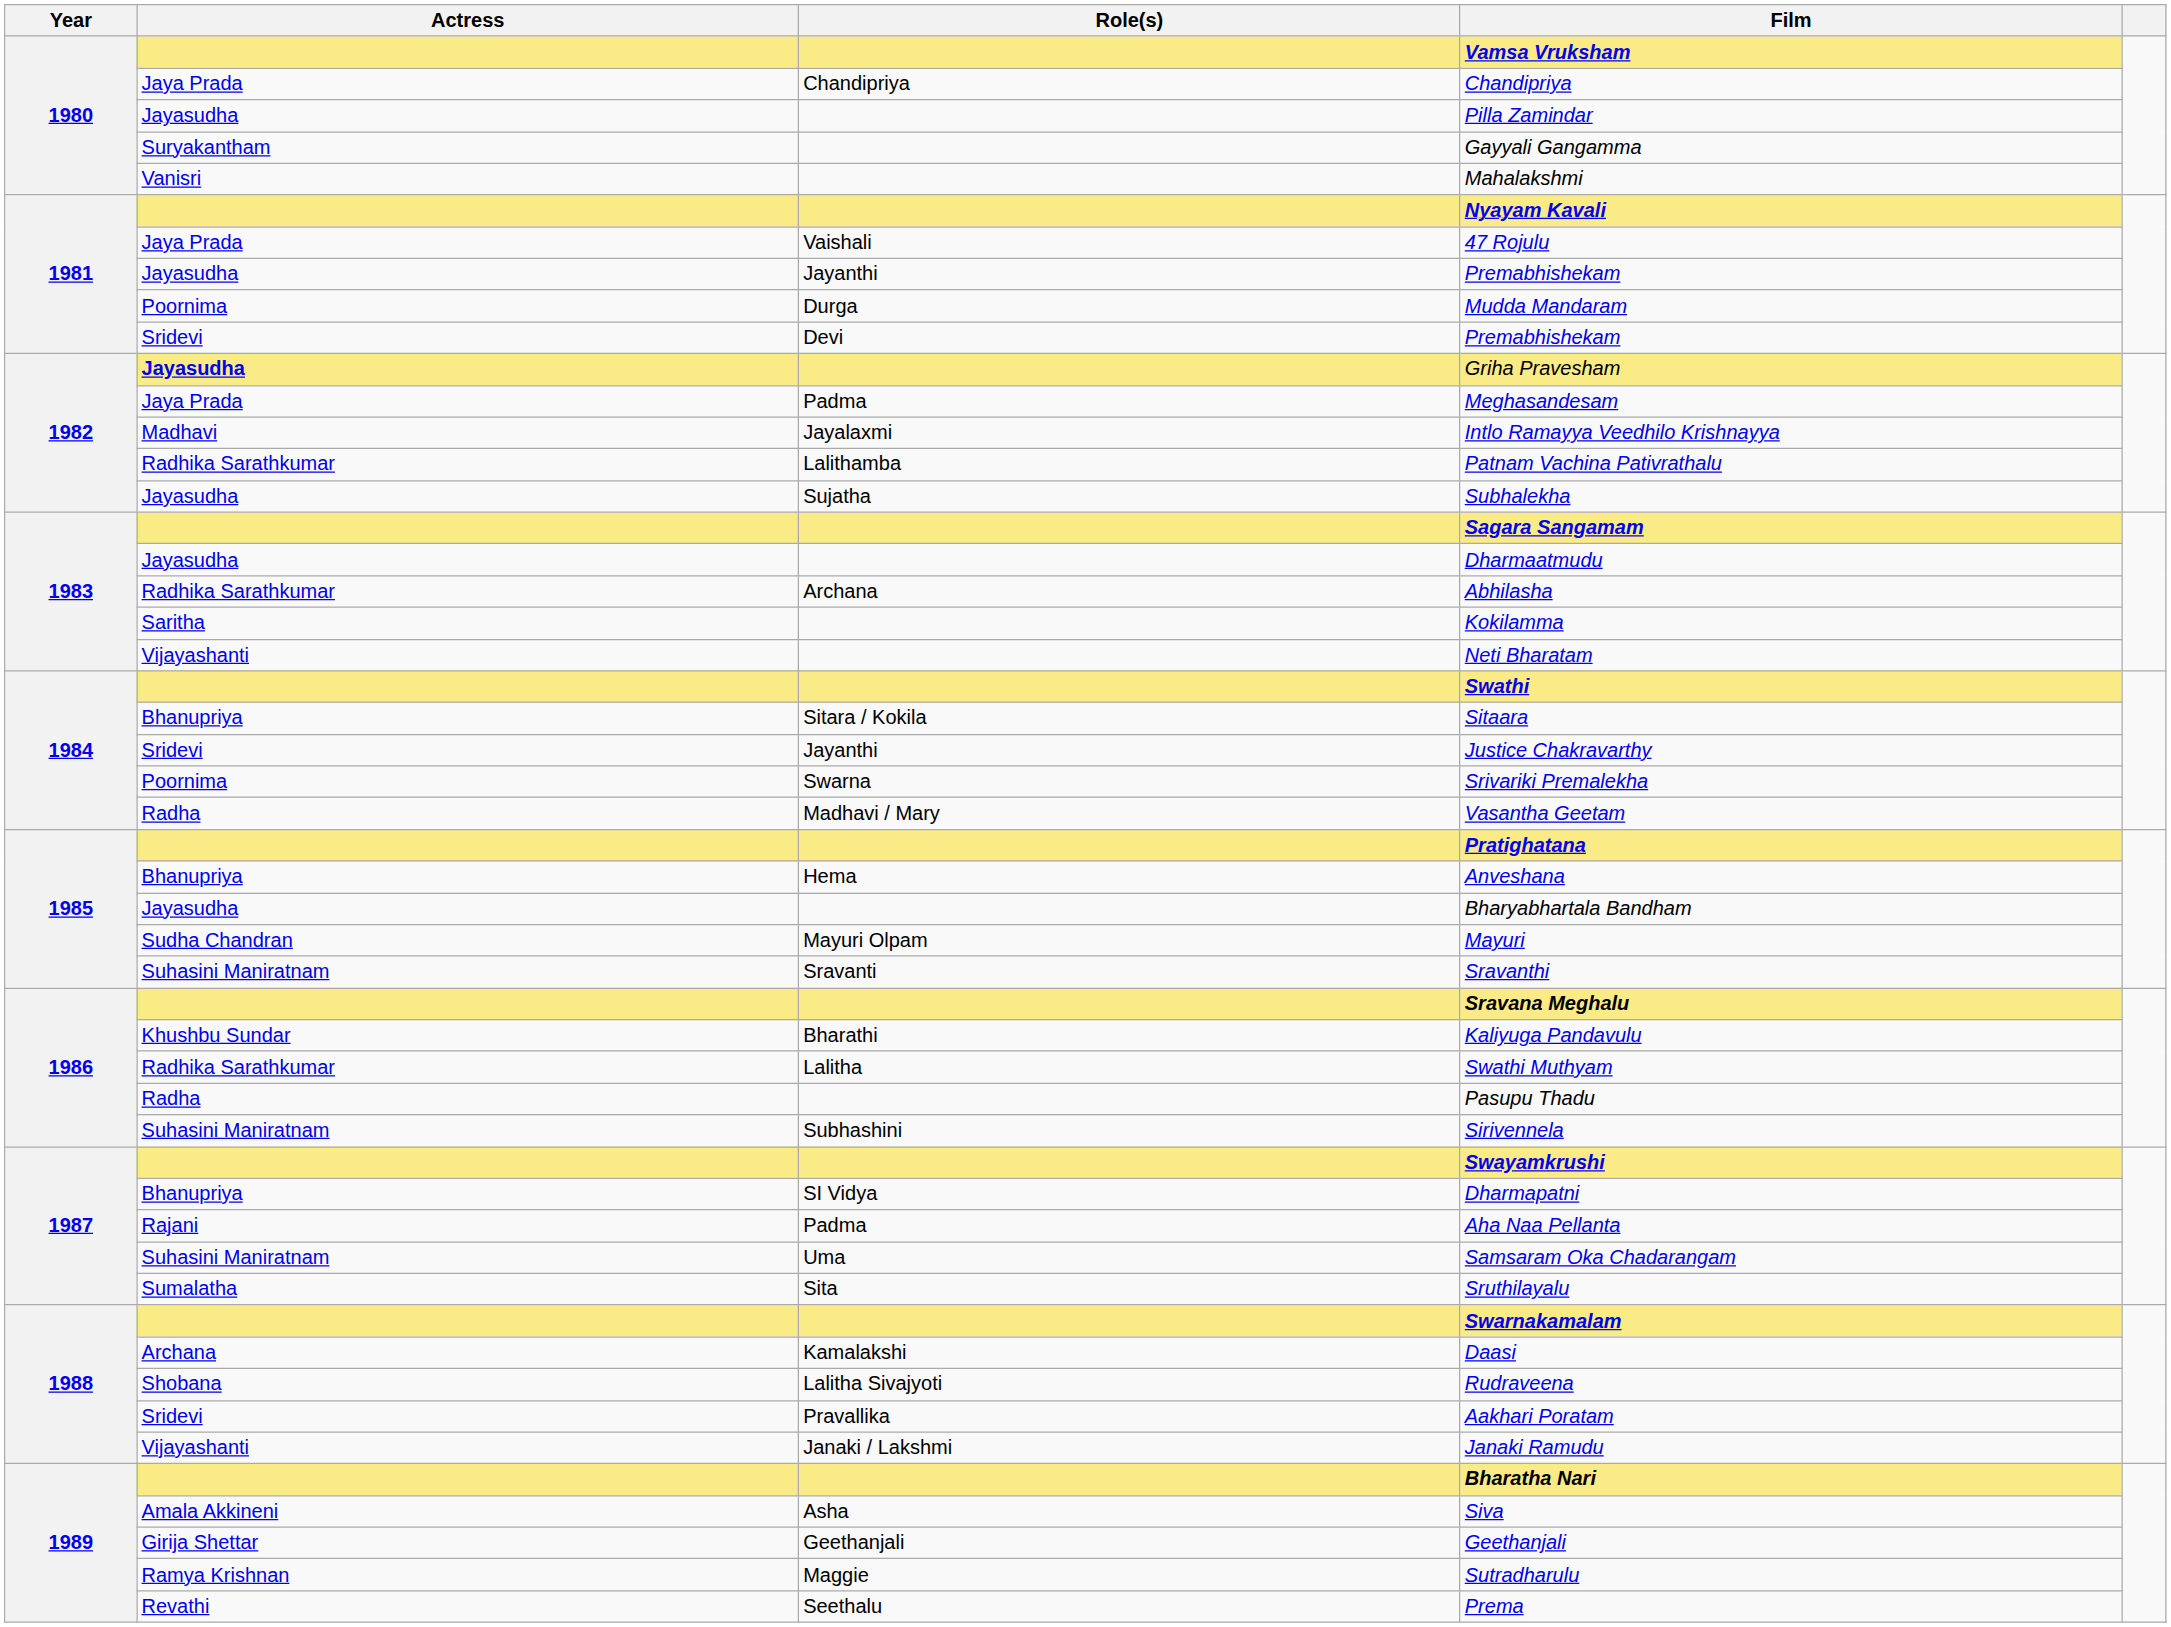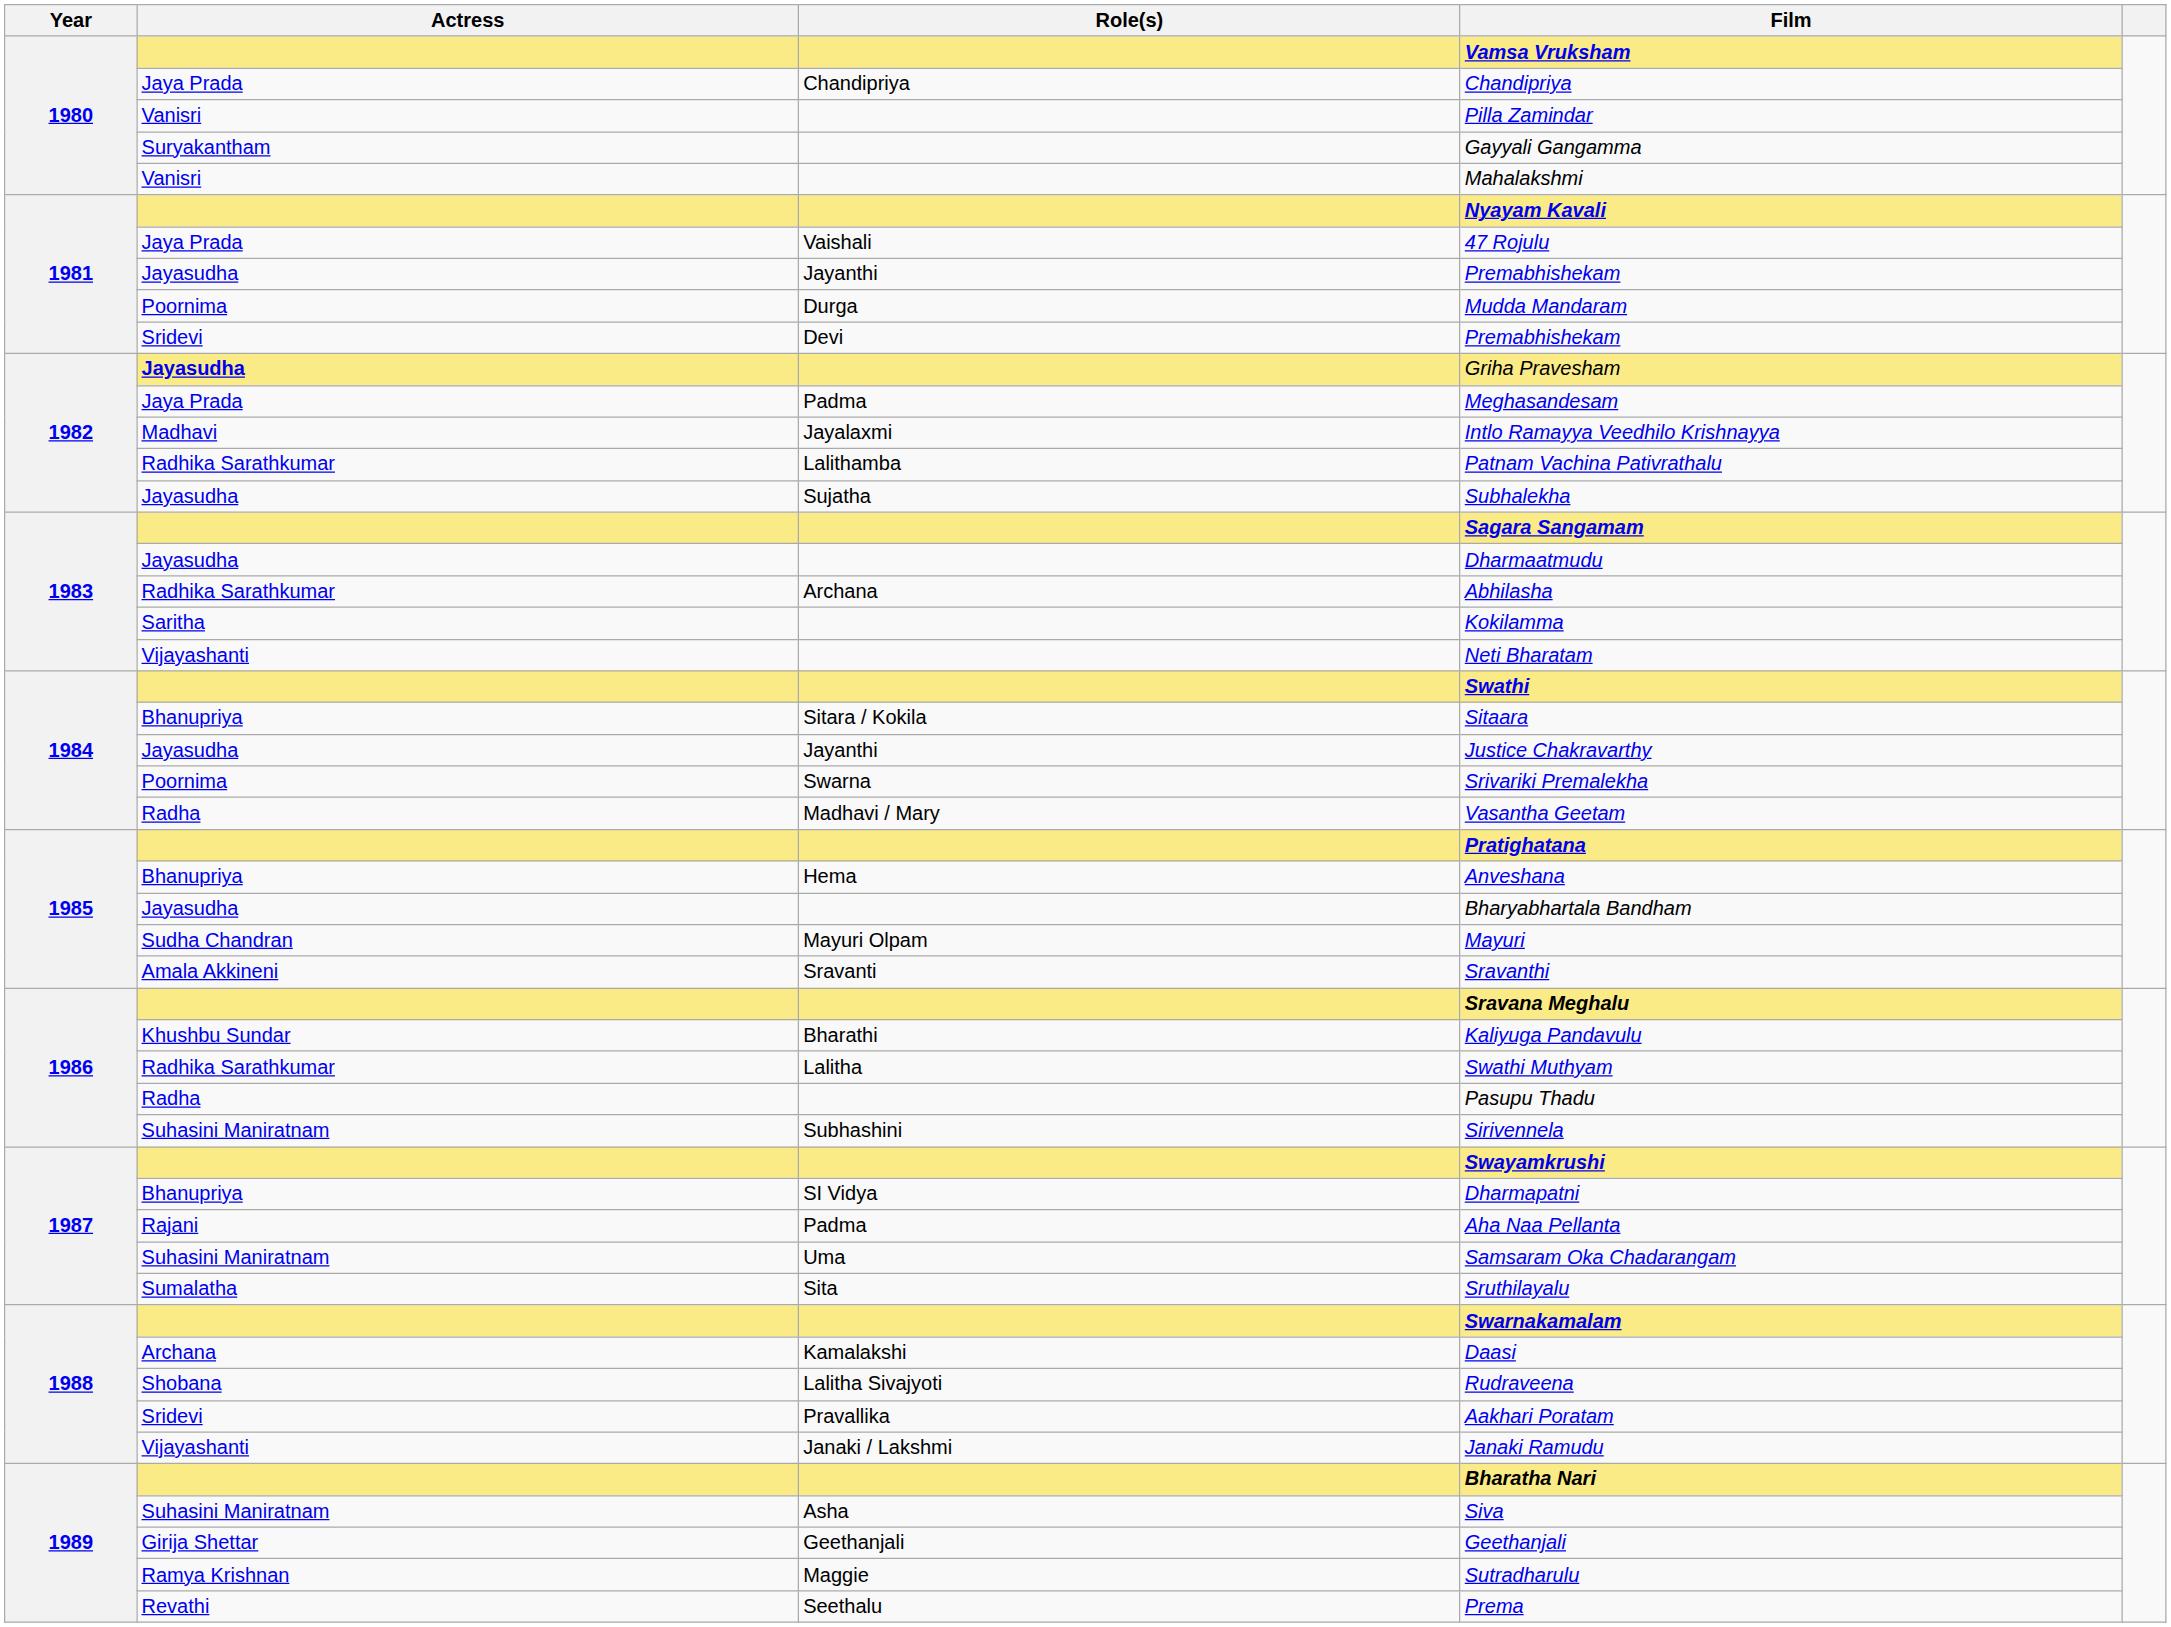 <table class="wikitable sortable">
 <tr>
 <th scope="col" style="width:3%;">Year</th>
 <th scope="col" style="width:15%;">Actress</th>
 <th scope="col" style="width:15%;">Role(s)</th>
 <th scope="col" style="width:15%;">Film</th>
 <th scope="col" style="width:1%;" class="unsortable"></th>
 </tr>
 <tr>
 <th rowspan="5" scope="row" style="text-align:center"><a href='#'>1980</a></th>
 <td style="background:#FAEB86;"><strong> </strong></td>
 <td style="background:#FAEB86;"><strong></strong></td>
 <td style="background:#FAEB86;"><strong><em><a href='#'>Vamsa Vruksham</a></em></strong></td>
 <td rowspan="5" style="text-align:center;"></td>
 </tr>
 <tr>
 <td><a href='#'>Jaya Prada</a></td>
 <td>Chandipriya</td>
 <td><em><a href='#'>Chandipriya</a></em></td>
 </tr>
 <tr>
-<td><a href='#'>Jayasudha</a></td>
+<td><a href='#'>Vanisri</a></td>
 <td></td>
 <td><em><a href='#'>Pilla Zamindar</a></em></td>
 </tr>
 <tr>
 <td><a href='#'>Suryakantham</a></td>
 <td></td>
 <td><em>Gayyali Gangamma</em></td>
 </tr>
 <tr>
 <td><a href='#'>Vanisri</a></td>
 <td></td>
 <td><em>Mahalakshmi</em></td>
 </tr>
 <tr>
 <th rowspan="5" scope="row" style="text-align:center"><a href='#'>1981</a></th>
 <td style="background:#FAEB86;"><strong> </strong></td>
 <td style="background:#FAEB86;"><strong></strong></td>
 <td style="background:#FAEB86;"><strong><em><a href='#'>Nyayam Kavali</a></em></strong></td>
 <td rowspan="5" style="text-align:center;"></td>
 </tr>
 <tr>
 <td><a href='#'>Jaya Prada</a></td>
 <td>Vaishali</td>
 <td><em><a href='#'>47 Rojulu</a></em></td>
 </tr>
 <tr>
 <td><a href='#'>Jayasudha</a></td>
 <td>Jayanthi</td>
 <td><em><a href='#'>Premabhishekam</a></em></td>
 </tr>
 <tr>
 <td><a href='#'>Poornima</a></td>
 <td>Durga</td>
 <td><em><a href='#'>Mudda Mandaram</a></em></td>
 </tr>
 <tr>
 <td><a href='#'>Sridevi</a></td>
 <td>Devi</td>
 <td><em><a href='#'>Premabhishekam</a></em></td>
 </tr>
 <tr>
 <th rowspan="5" scope="row" style="text-align:center"><a href='#'>1982</a></th>
 <td style="background:#FAEB86;"><strong><a href='#'>Jayasudha</a></strong> <strong></strong></td>
 <td style="background:#FAEB86;"></td>
 <td style="background:#FAEB86;"><em>Griha Pravesham</em></td>
 <td rowspan="5" style="text-align:center;"></td>
 </tr>
 <tr>
 <td><a href='#'>Jaya Prada</a></td>
 <td>Padma</td>
 <td><em><a href='#'>Meghasandesam</a></em></td>
 </tr>
 <tr>
 <td><a href='#'>Madhavi</a></td>
 <td>Jayalaxmi</td>
 <td><em><a href='#'>Intlo Ramayya Veedhilo Krishnayya</a></em></td>
 </tr>
 <tr>
 <td><a href='#'>Radhika Sarathkumar</a></td>
 <td>Lalithamba</td>
 <td><em><a href='#'>Patnam Vachina Pativrathalu</a></em></td>
 </tr>
 <tr>
 <td><a href='#'>Jayasudha</a></td>
 <td>Sujatha</td>
 <td><em><a href='#'>Subhalekha</a></em></td>
 </tr>
 <tr>
 <th rowspan="5" scope="row" style="text-align:center"><a href='#'>1983</a></th>
 <td style="background:#FAEB86;"><strong> </strong></td>
 <td style="background:#FAEB86;"><strong></strong></td>
 <td style="background:#FAEB86;"><strong><em><a href='#'>Sagara Sangamam</a></em></strong></td>
 <td rowspan="5" style="text-align:center;"></td>
 </tr>
 <tr>
 <td><a href='#'>Jayasudha</a></td>
 <td></td>
 <td><em><a href='#'>Dharmaatmudu</a></em></td>
 </tr>
 <tr>
 <td><a href='#'>Radhika Sarathkumar</a></td>
 <td>Archana</td>
 <td><em><a href='#'>Abhilasha</a></em></td>
 </tr>
 <tr>
 <td><a href='#'>Saritha</a></td>
 <td></td>
 <td><em><a href='#'>Kokilamma</a></em></td>
 </tr>
 <tr>
 <td><a href='#'>Vijayashanti</a></td>
 <td></td>
 <td><em><a href='#'>Neti Bharatam</a></em></td>
 </tr>
 <tr>
 <th rowspan="5" scope="row" style="text-align:center"><a href='#'>1984</a></th>
 <td style="background:#FAEB86;"><strong> </strong></td>
 <td style="background:#FAEB86;"><strong></strong></td>
 <td style="background:#FAEB86;"><em><a href='#'><strong>Swathi</strong></a></em></td>
 <td rowspan="5" style="text-align:center;"></td>
 </tr>
 <tr>
 <td><a href='#'>Bhanupriya</a></td>
 <td>Sitara / Kokila</td>
 <td><em><a href='#'>Sitaara</a></em></td>
 </tr>
 <tr>
-<td><a href='#'>Sridevi</a></td>
+<td><a href='#'>Jayasudha</a></td>
 <td>Jayanthi</td>
 <td><em><a href='#'>Justice Chakravarthy</a></em></td>
 </tr>
 <tr>
 <td><a href='#'>Poornima</a></td>
 <td>Swarna</td>
 <td><em><a href='#'>Srivariki Premalekha</a></em></td>
 </tr>
 <tr>
 <td><a href='#'>Radha</a></td>
 <td>Madhavi / Mary</td>
 <td><em><a href='#'>Vasantha Geetam</a></em></td>
 </tr>
 <tr>
 <th rowspan="5" scope="row" style="text-align:center"><a href='#'>1985</a></th>
 <td style="background:#FAEB86;"><strong> </strong></td>
 <td style="background:#FAEB86;"><strong></strong></td>
 <td style="background:#FAEB86;"><strong><em><a href='#'>Pratighatana</a></em></strong></td>
 <td rowspan="5" style="text-align:center;"></td>
 </tr>
 <tr>
 <td><a href='#'>Bhanupriya</a></td>
 <td>Hema</td>
 <td><em><a href='#'>Anveshana</a></em></td>
 </tr>
 <tr>
 <td><a href='#'>Jayasudha</a></td>
 <td></td>
 <td><em>Bharyabhartala Bandham</em></td>
 </tr>
 <tr>
 <td><a href='#'>Sudha Chandran</a></td>
 <td>Mayuri Olpam</td>
 <td><em><a href='#'>Mayuri</a></em></td>
 </tr>
 <tr>
-<td><a href='#'>Suhasini Maniratnam</a></td>
+<td><a href='#'>Amala Akkineni</a></td>
 <td>Sravanti</td>
 <td><em><a href='#'>Sravanthi</a></em></td>
 </tr>
 <tr>
 <th rowspan="5" scope="row" style="text-align:center"><a href='#'>1986</a></th>
 <td style="background:#FAEB86;"><strong> </strong></td>
 <td style="background:#FAEB86;"></td>
 <td style="background:#FAEB86;"><strong><em>Sravana Meghalu</em></strong></td>
 <td rowspan="5" style="text-align:center;"></td>
 </tr>
 <tr>
 <td><a href='#'>Khushbu Sundar</a></td>
 <td>Bharathi</td>
 <td><em><a href='#'>Kaliyuga Pandavulu</a></em></td>
 </tr>
 <tr>
 <td><a href='#'>Radhika Sarathkumar</a></td>
 <td>Lalitha</td>
 <td><em><a href='#'>Swathi Muthyam</a></em></td>
 </tr>
 <tr>
 <td><a href='#'>Radha</a></td>
 <td></td>
 <td><em>Pasupu Thadu</em></td>
 </tr>
 <tr>
 <td><a href='#'>Suhasini Maniratnam</a></td>
 <td>Subhashini</td>
 <td><em><a href='#'>Sirivennela</a></em></td>
 </tr>
 <tr>
 <th rowspan="5" scope="row" style="text-align:center"><a href='#'>1987</a></th>
 <td style="background:#FAEB86;"><strong> </strong></td>
 <td style="background:#FAEB86;"><strong></strong></td>
 <td style="background:#FAEB86;"><strong><em><a href='#'>Swayamkrushi</a></em></strong></td>
 <td rowspan="5" style="text-align:center;"></td>
 </tr>
 <tr>
 <td><a href='#'>Bhanupriya</a></td>
 <td>SI Vidya</td>
 <td><em><a href='#'>Dharmapatni</a></em></td>
 </tr>
 <tr>
 <td><a href='#'>Rajani</a></td>
 <td>Padma</td>
 <td><em><a href='#'>Aha Naa Pellanta</a></em></td>
 </tr>
 <tr>
 <td><a href='#'>Suhasini Maniratnam</a></td>
 <td>Uma</td>
 <td><em><a href='#'>Samsaram Oka Chadarangam</a></em></td>
 </tr>
 <tr>
 <td><a href='#'>Sumalatha</a></td>
 <td>Sita</td>
 <td><em><a href='#'>Sruthilayalu</a></em></td>
 </tr>
 <tr>
 <th rowspan="5" scope="row" style="text-align:center"><a href='#'>1988</a></th>
 <td style="background:#FAEB86;"><strong> </strong></td>
 <td style="background:#FAEB86;"><strong></strong></td>
 <td style="background:#FAEB86;"><strong><em><a href='#'>Swarnakamalam</a></em></strong></td>
 <td rowspan="5" style="text-align:center;"></td>
 </tr>
 <tr>
 <td><a href='#'>Archana</a></td>
 <td>Kamalakshi</td>
 <td><em><a href='#'>Daasi</a></em></td>
 </tr>
 <tr>
 <td><a href='#'>Shobana</a></td>
 <td>Lalitha Sivajyoti</td>
 <td><em><a href='#'>Rudraveena</a></em></td>
 </tr>
 <tr>
 <td><a href='#'>Sridevi</a></td>
 <td>Pravallika</td>
 <td><em><a href='#'>Aakhari Poratam</a></em></td>
 </tr>
 <tr>
 <td><a href='#'>Vijayashanti</a></td>
 <td>Janaki / Lakshmi</td>
 <td><em><a href='#'>Janaki Ramudu</a></em></td>
 </tr>
 <tr>
 <th rowspan="5" scope="row" style="text-align:center"><a href='#'>1989</a></th>
 <td style="background:#FAEB86;"><strong> </strong></td>
 <td style="background:#FAEB86;"></td>
 <td style="background:#FAEB86;"><strong><em>Bharatha Nari</em></strong></td>
 <td rowspan="5" style="text-align:center;"></td>
 </tr>
 <tr>
-<td><a href='#'>Amala Akkineni</a></td>
+<td><a href='#'>Suhasini Maniratnam</a></td>
 <td>Asha</td>
 <td><em><a href='#'>Siva</a></em></td>
 </tr>
 <tr>
 <td><a href='#'>Girija Shettar</a></td>
 <td>Geethanjali</td>
 <td><em><a href='#'>Geethanjali</a></em></td>
 </tr>
 <tr>
 <td><a href='#'>Ramya Krishnan</a></td>
 <td>Maggie</td>
 <td><em><a href='#'>Sutradharulu</a></em></td>
 </tr>
 <tr>
 <td><a href='#'>Revathi</a></td>
 <td>Seethalu</td>
 <td><em><a href='#'>Prema</a></em></td>
 </tr>
 </table>
